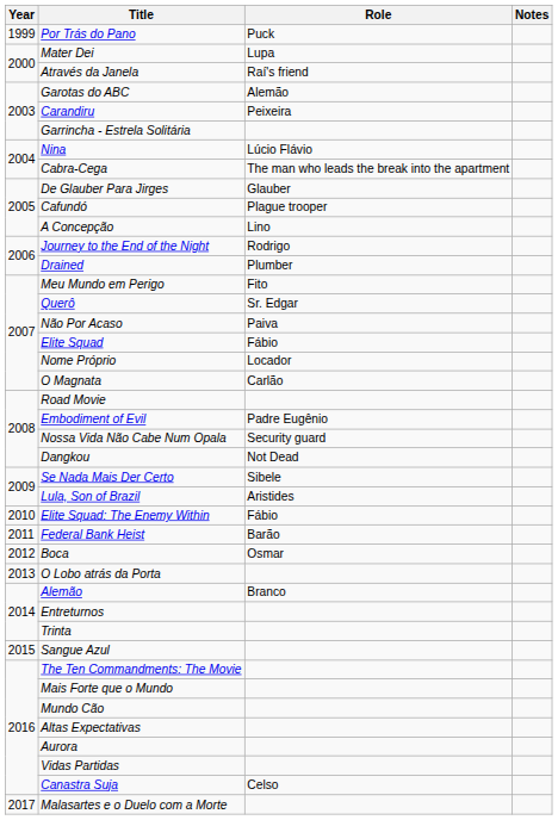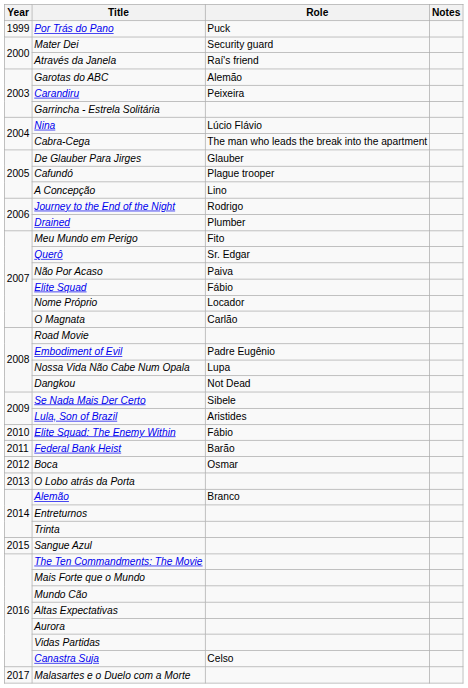 <table class="wikitable" style="font-size: 90%;">
 <tr>
 <th>Year</th>
 <th>Title</th>
 <th>Role</th>
 <th>Notes</th>
 </tr>
 <tr>
 <td>1999</td>
 <td><em><a href='#'>Por Trás do Pano</a></em></td>
 <td>Puck</td>
 <td></td>
 </tr>
 <tr>
 <td rowspan="2">2000</td>
 <td><em>Mater Dei</em></td>
-<td>Lupa</td>
+<td>Security guard</td>
 <td></td>
 </tr>
 <tr>
 <td><em>Através da Janela</em></td>
 <td>Raí's friend</td>
 <td></td>
 </tr>
 <tr>
 <td rowspan="3">2003</td>
 <td><em>Garotas do ABC</em></td>
 <td>Alemão</td>
 <td></td>
 </tr>
 <tr>
 <td><em><a href='#'>Carandiru</a></em></td>
 <td>Peixeira</td>
 <td></td>
 </tr>
 <tr>
 <td><em>Garrincha - Estrela Solitária</em></td>
 <td></td>
 <td></td>
 </tr>
 <tr>
 <td rowspan="2">2004</td>
 <td><em><a href='#'>Nina</a></em></td>
 <td>Lúcio Flávio</td>
 <td></td>
 </tr>
 <tr>
 <td><em>Cabra-Cega</em></td>
 <td>The man who leads the break into the apartment</td>
 <td></td>
 </tr>
 <tr>
 <td rowspan="3">2005</td>
 <td><em>De Glauber Para Jirges</em></td>
 <td>Glauber</td>
 <td></td>
 </tr>
 <tr>
 <td><em>Cafundó</em></td>
 <td>Plague trooper</td>
 <td></td>
 </tr>
 <tr>
 <td><em>A Concepção</em></td>
 <td>Lino</td>
 <td></td>
 </tr>
 <tr>
 <td rowspan="2">2006</td>
 <td><em><a href='#'>Journey to the End of the Night</a></em></td>
 <td>Rodrigo</td>
 <td></td>
 </tr>
 <tr>
 <td><em><a href='#'>Drained</a></em></td>
 <td>Plumber</td>
 <td></td>
 </tr>
 <tr>
 <td rowspan="6">2007</td>
 <td><em>Meu Mundo em Perigo</em></td>
 <td>Fito</td>
 <td></td>
 </tr>
 <tr>
 <td><em><a href='#'>Querô</a></em></td>
 <td>Sr. Edgar</td>
 <td></td>
 </tr>
 <tr>
 <td><em>Não Por Acaso</em></td>
 <td>Paiva</td>
 <td></td>
 </tr>
 <tr>
 <td><em><a href='#'>Elite Squad</a></em></td>
 <td>Fábio</td>
 <td></td>
 </tr>
 <tr>
 <td><em>Nome Próprio</em></td>
 <td>Locador</td>
 <td></td>
 </tr>
 <tr>
 <td><em>O Magnata</em></td>
 <td>Carlão</td>
 <td></td>
 </tr>
 <tr>
 <td rowspan="4">2008</td>
 <td><em>Road Movie</em></td>
 <td></td>
 <td></td>
 </tr>
 <tr>
 <td><em><a href='#'>Embodiment of Evil</a></em></td>
 <td>Padre Eugênio</td>
 <td></td>
 </tr>
 <tr>
 <td><em>Nossa Vida Não Cabe Num Opala</em></td>
-<td>Security guard</td>
+<td>Lupa</td>
 <td></td>
 </tr>
 <tr>
 <td><em>Dangkou</em></td>
 <td>Not Dead</td>
 <td></td>
 </tr>
 <tr>
 <td rowspan="2">2009</td>
 <td><em><a href='#'>Se Nada Mais Der Certo</a></em></td>
 <td>Sibele</td>
 <td></td>
 </tr>
 <tr>
 <td><em><a href='#'>Lula, Son of Brazil</a></em></td>
 <td>Aristides</td>
 <td></td>
 </tr>
 <tr>
 <td>2010</td>
 <td><em><a href='#'>Elite Squad: The Enemy Within</a></em></td>
 <td>Fábio</td>
 <td></td>
 </tr>
 <tr>
 <td>2011</td>
 <td><em><a href='#'>Federal Bank Heist</a></em></td>
 <td>Barão</td>
 <td></td>
 </tr>
 <tr>
 <td>2012</td>
 <td><em>Boca</em></td>
 <td>Osmar</td>
 <td></td>
 </tr>
 <tr>
 <td>2013</td>
 <td><em>O Lobo atrás da Porta</em></td>
 <td></td>
 <td></td>
 </tr>
 <tr>
 <td rowspan="3">2014</td>
 <td><em><a href='#'>Alemão</a></em></td>
 <td>Branco</td>
 <td></td>
 </tr>
 <tr>
 <td><em>Entreturnos</em></td>
 <td></td>
 <td></td>
 </tr>
 <tr>
 <td><em>Trinta</em></td>
 <td></td>
 <td></td>
 </tr>
 <tr>
 <td>2015</td>
 <td><em>Sangue Azul</em></td>
 <td></td>
 <td></td>
 </tr>
 <tr>
 <td rowspan="7">2016</td>
 <td><em><a href='#'>The Ten Commandments: The Movie</a></em></td>
 <td></td>
 <td></td>
 </tr>
 <tr>
 <td><em>Mais Forte que o Mundo</em></td>
 <td></td>
 <td></td>
 </tr>
 <tr>
 <td><em>Mundo Cão</em></td>
 <td></td>
 <td></td>
 </tr>
 <tr>
 <td><em>Altas Expectativas</em></td>
 <td></td>
 <td></td>
 </tr>
 <tr>
 <td><em>Aurora</em></td>
 <td></td>
 <td></td>
 </tr>
 <tr>
 <td><em>Vidas Partidas</em></td>
 <td></td>
 <td></td>
 </tr>
 <tr>
 <td><em><a href='#'>Canastra Suja</a></em></td>
 <td>Celso</td>
 <td></td>
 </tr>
 <tr>
 <td>2017</td>
 <td><em>Malasartes e o Duelo com a Morte</em></td>
 <td></td>
 <td></td>
 </tr>
 </table>
